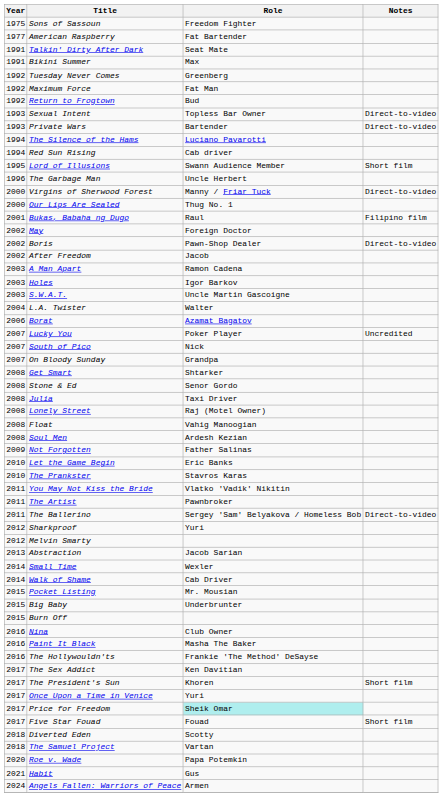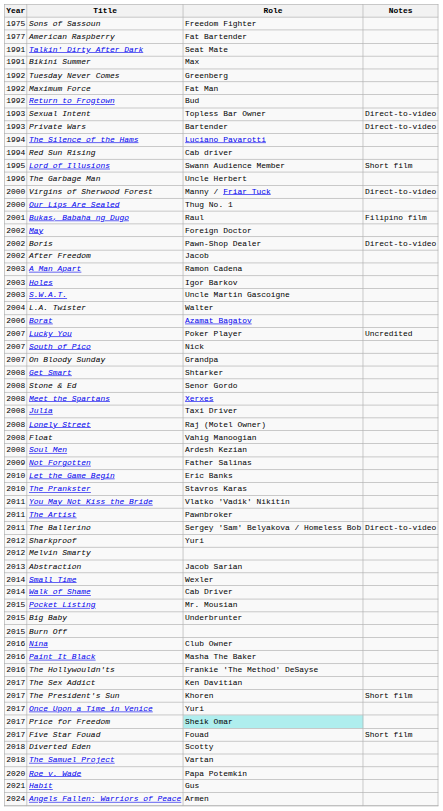 <table class="wikitable sortable">
 <tr>
 <th>Year</th>
 <th>Title</th>
 <th>Role</th>
 <th class="unsortable">Notes</th>
 </tr>
 <tr>
 <td>1975</td>
 <td><em>Sons of Sassoun</em></td>
 <td>Freedom Fighter</td>
 <td></td>
 </tr>
 <tr>
 <td>1977</td>
 <td><em>American Raspberry</em></td>
 <td>Fat Bartender</td>
 <td></td>
 </tr>
 <tr>
 <td>1991</td>
 <td><em><a href='#'>Talkin' Dirty After Dark</a></em></td>
 <td>Seat Mate</td>
 <td></td>
 </tr>
 <tr>
 <td>1991</td>
 <td><em>Bikini Summer</em></td>
 <td>Max</td>
 <td></td>
 </tr>
 <tr>
 <td>1992</td>
 <td><em>Tuesday Never Comes</em></td>
 <td>Greenberg</td>
 <td></td>
 </tr>
 <tr>
 <td>1992</td>
 <td><em>Maximum Force</em></td>
 <td>Fat Man</td>
 <td></td>
 </tr>
 <tr>
 <td>1992</td>
 <td><em><a href='#'>Return to Frogtown</a></em></td>
 <td>Bud</td>
 <td></td>
 </tr>
 <tr>
 <td>1993</td>
 <td><em>Sexual Intent</em></td>
 <td>Topless Bar Owner</td>
 <td>Direct-to-video</td>
 </tr>
 <tr>
 <td>1993</td>
 <td><em>Private Wars</em></td>
 <td>Bartender</td>
 <td>Direct-to-video</td>
 </tr>
 <tr>
 <td>1994</td>
 <td><em><a href='#'>The Silence of the Hams</a></em></td>
 <td><a href='#'>Luciano Pavarotti</a></td>
 <td></td>
 </tr>
 <tr>
 <td>1994</td>
 <td><em>Red Sun Rising</em></td>
 <td>Cab driver</td>
 <td></td>
 </tr>
 <tr>
 <td>1995</td>
 <td><em><a href='#'>Lord of Illusions</a></em></td>
 <td>Swann Audience Member</td>
 <td>Short film</td>
 </tr>
 <tr>
 <td>1996</td>
 <td><em>The Garbage Man</em></td>
 <td>Uncle Herbert</td>
 <td></td>
 </tr>
 <tr>
 <td>2000</td>
 <td><em>Virgins of Sherwood Forest</em></td>
 <td>Manny / <a href='#'>Friar Tuck</a></td>
 <td>Direct-to-video</td>
 </tr>
 <tr>
 <td>2000</td>
 <td><em><a href='#'>Our Lips Are Sealed</a></em></td>
 <td>Thug No. 1</td>
 <td></td>
 </tr>
 <tr>
 <td>2001</td>
 <td><em><a href='#'>Bukas, Babaha ng Dugo</a></em></td>
 <td>Raul</td>
 <td>Filipino film</td>
 </tr>
 <tr>
 <td>2002</td>
 <td><em><a href='#'>May</a></em></td>
 <td>Foreign Doctor</td>
 <td></td>
 </tr>
 <tr>
 <td>2002</td>
 <td><em>Boris</em></td>
 <td>Pawn-Shop Dealer</td>
 <td>Direct-to-video</td>
 </tr>
 <tr>
 <td>2002</td>
 <td><em>After Freedom</em></td>
 <td>Jacob</td>
 <td></td>
 </tr>
 <tr>
 <td>2003</td>
 <td><em><a href='#'>A Man Apart</a></em></td>
 <td>Ramon Cadena</td>
 <td></td>
 </tr>
 <tr>
 <td>2003</td>
 <td><em><a href='#'>Holes</a></em></td>
 <td>Igor Barkov</td>
 <td></td>
 </tr>
 <tr>
 <td>2003</td>
 <td><em><a href='#'>S.W.A.T.</a></em></td>
 <td>Uncle Martin Gascoigne</td>
 <td></td>
 </tr>
 <tr>
 <td>2004</td>
 <td><em>L.A. Twister</em></td>
 <td>Walter</td>
 <td></td>
 </tr>
 <tr>
 <td>2006</td>
 <td><em><a href='#'>Borat</a></em></td>
 <td><a href='#'>Azamat Bagatov</a></td>
 <td></td>
 </tr>
 <tr>
 <td>2007</td>
 <td><em><a href='#'>Lucky You</a></em></td>
 <td>Poker Player</td>
 <td>Uncredited</td>
 </tr>
 <tr>
 <td>2007</td>
 <td><em><a href='#'>South of Pico</a></em></td>
 <td>Nick</td>
 <td></td>
 </tr>
 <tr>
 <td>2007</td>
 <td><em>On Bloody Sunday</em></td>
 <td>Grandpa</td>
 <td></td>
 </tr>
 <tr>
 <td>2008</td>
 <td><em><a href='#'>Get Smart</a></em></td>
 <td>Shtarker</td>
 <td></td>
 </tr>
 <tr>
 <td>2008</td>
 <td><em>Stone & Ed</em></td>
 <td>Senor Gordo</td>
+<td></td>
+</tr>
+<tr>
+<td>2008</td>
+<td><em><a href='#'>Meet the Spartans</a></em></td>
+<td><a href='#'>Xerxes</a></td>
 <td></td>
 </tr>
 <tr>
 <td>2008</td>
 <td><em><a href='#'>Julia</a></em></td>
 <td>Taxi Driver</td>
 <td></td>
 </tr>
 <tr>
 <td>2008</td>
 <td><em><a href='#'>Lonely Street</a></em></td>
 <td>Raj (Motel Owner)</td>
 <td></td>
 </tr>
 <tr>
 <td>2008</td>
 <td><em>Float</em></td>
 <td>Vahig Manoogian</td>
 <td></td>
 </tr>
 <tr>
 <td>2008</td>
 <td><em><a href='#'>Soul Men</a></em></td>
 <td>Ardesh Kezian</td>
 <td></td>
 </tr>
 <tr>
 <td>2009</td>
 <td><em><a href='#'>Not Forgotten</a></em></td>
 <td>Father Salinas</td>
 <td></td>
 </tr>
 <tr>
 <td>2010</td>
 <td><em><a href='#'>Let the Game Begin</a></em></td>
 <td>Eric Banks</td>
 <td></td>
 </tr>
 <tr>
 <td>2010</td>
 <td><em><a href='#'>The Prankster</a></em></td>
 <td>Stavros Karas</td>
 <td></td>
 </tr>
 <tr>
 <td>2011</td>
 <td><em><a href='#'>You May Not Kiss the Bride</a></em></td>
 <td>Vlatko 'Vadik' Nikitin</td>
 <td></td>
 </tr>
 <tr>
 <td>2011</td>
 <td><em><a href='#'>The Artist</a></em></td>
 <td>Pawnbroker</td>
 <td></td>
 </tr>
 <tr>
 <td>2011</td>
 <td><em>The Ballerino</em></td>
 <td>Sergey 'Sam' Belyakova / Homeless Bob</td>
 <td>Direct-to-video</td>
 </tr>
 <tr>
 <td>2012</td>
 <td><em>Sharkproof</em></td>
 <td>Yuri</td>
 <td></td>
 </tr>
 <tr>
 <td>2012</td>
 <td><em>Melvin Smarty</em></td>
 <td></td>
 <td></td>
 </tr>
 <tr>
 <td>2013</td>
 <td><em>Abstraction</em></td>
 <td>Jacob Sarian</td>
 <td></td>
 </tr>
 <tr>
 <td>2014</td>
 <td><em><a href='#'>Small Time</a></em></td>
 <td>Wexler</td>
 <td></td>
 </tr>
 <tr>
 <td>2014</td>
 <td><em><a href='#'>Walk of Shame</a></em></td>
 <td>Cab Driver</td>
 <td></td>
 </tr>
 <tr>
 <td>2015</td>
 <td><em><a href='#'>Pocket Listing</a></em></td>
 <td>Mr. Mousian</td>
 <td></td>
 </tr>
 <tr>
 <td>2015</td>
 <td><em>Big Baby</em></td>
 <td>Underbrunter</td>
 <td></td>
 </tr>
 <tr>
 <td>2015</td>
 <td><em>Burn Off</em></td>
 <td></td>
 <td></td>
 </tr>
 <tr>
 <td>2016</td>
 <td><em><a href='#'>Nina</a></em></td>
 <td>Club Owner</td>
 <td></td>
 </tr>
 <tr>
 <td>2016</td>
 <td><em><a href='#'>Paint It Black</a></em></td>
 <td>Masha The Baker</td>
 <td></td>
 </tr>
 <tr>
 <td>2016</td>
 <td><em>The Hollywouldn'ts</em></td>
 <td>Frankie 'The Method' DeSayse</td>
 <td></td>
 </tr>
 <tr>
 <td>2017</td>
 <td><em>The Sex Addict</em></td>
 <td>Ken Davitian</td>
 <td></td>
 </tr>
 <tr>
 <td>2017</td>
 <td><em>The President's Sun</em></td>
 <td>Khoren</td>
 <td>Short film</td>
 </tr>
 <tr>
 <td>2017</td>
 <td><em><a href='#'>Once Upon a Time in Venice</a></em></td>
 <td>Yuri</td>
 <td></td>
 </tr>
 <tr>
 <td>2017</td>
 <td><em>Price for Freedom</em></td>
 <td style="background: paleturquoise;">Sheik Omar</td>
 <td></td>
 </tr>
 <tr>
 <td>2017</td>
 <td><em>Five Star Fouad</em></td>
 <td>Fouad</td>
 <td>Short film</td>
 </tr>
 <tr>
 <td>2018</td>
 <td><em>Diverted Eden</em></td>
 <td>Scotty</td>
 <td></td>
 </tr>
 <tr>
 <td>2018</td>
 <td><em><a href='#'>The Samuel Project</a></em></td>
 <td>Vartan</td>
 <td></td>
 </tr>
 <tr>
 <td>2020</td>
 <td><em><a href='#'>Roe v. Wade</a></em></td>
 <td>Papa Potemkin</td>
 <td></td>
 </tr>
 <tr>
 <td>2021</td>
 <td><em><a href='#'>Habit</a></em></td>
 <td>Gus</td>
 <td></td>
 </tr>
 <tr>
 <td>2024</td>
 <td><em><a href='#'>Angels Fallen: Warriors of Peace</a></em></td>
 <td>Armen</td>
 <td></td>
 </tr>
 <tr>
 </tr>
 </table>
